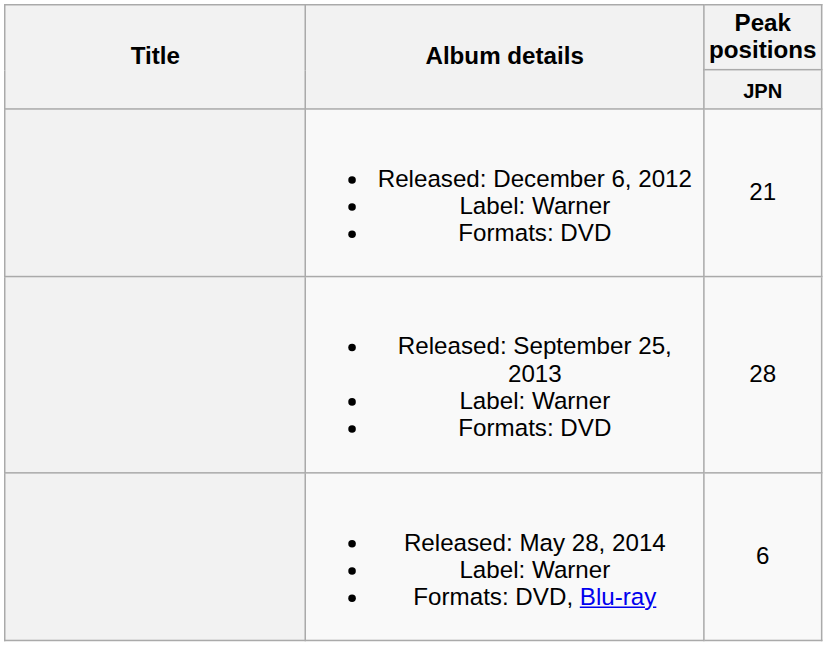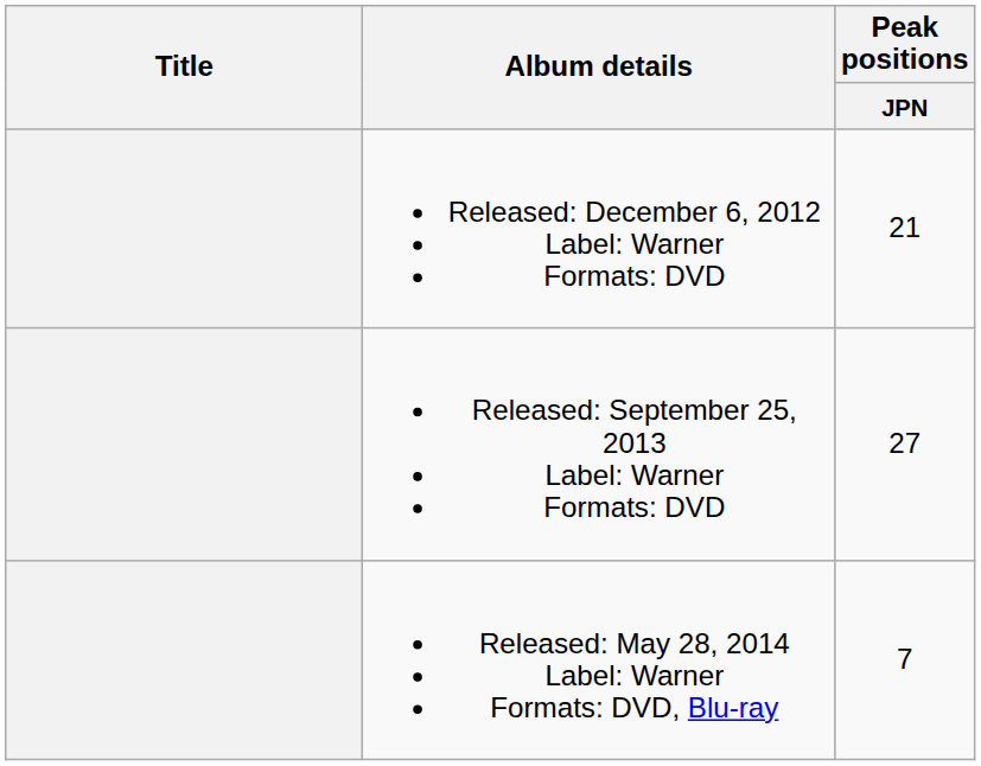 <table class="wikitable plainrowheaders" style="text-align:center;" border="1">
 <tr>
 <th style="width:12em;" rowspan="2">Title</th>
 <th style="width:16em;" rowspan="2">Album details</th>
 <th colspan="1">Peak positions</th>
 </tr>
 <tr>
 <th style="width:2.5em;"><small>JPN</small><br></th>
 </tr>
 <tr>
 <th scope="row"></th>
 <td><br><ul><li>Released: December 6, 2012</li><li>Label: Warner</li><li>Formats: DVD</li></ul></td>
 <td>21</td>
 </tr>
 <tr>
 <th scope="row"></th>
 <td><br><ul><li>Released: September 25, 2013</li><li>Label: Warner</li><li>Formats: DVD</li></ul></td>
-<td>28</td>
+<td>27</td>
 </tr>
 <tr>
 <th scope="row"></th>
 <td><br><ul><li>Released: May 28, 2014</li><li>Label: Warner</li><li>Formats: DVD, <a href='#'>Blu-ray</a></li></ul></td>
-<td>6</td>
+<td>7</td>
 </tr>
 </table>
